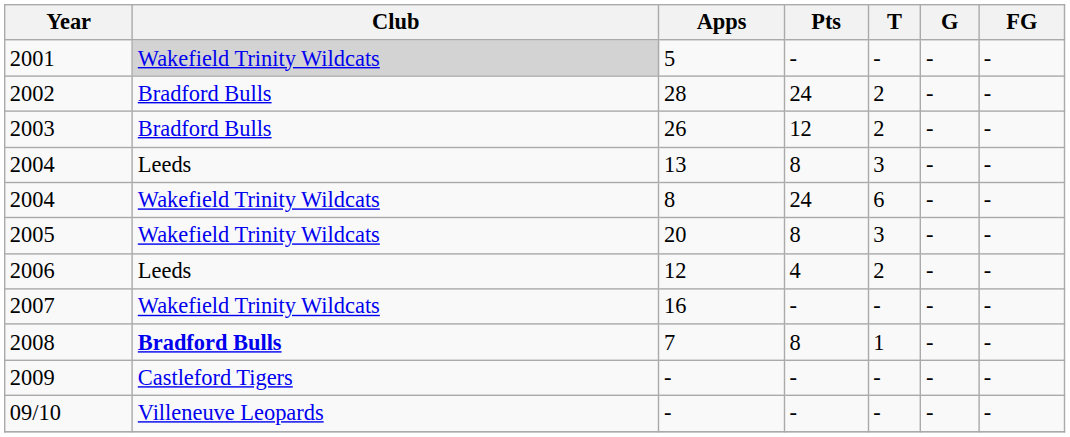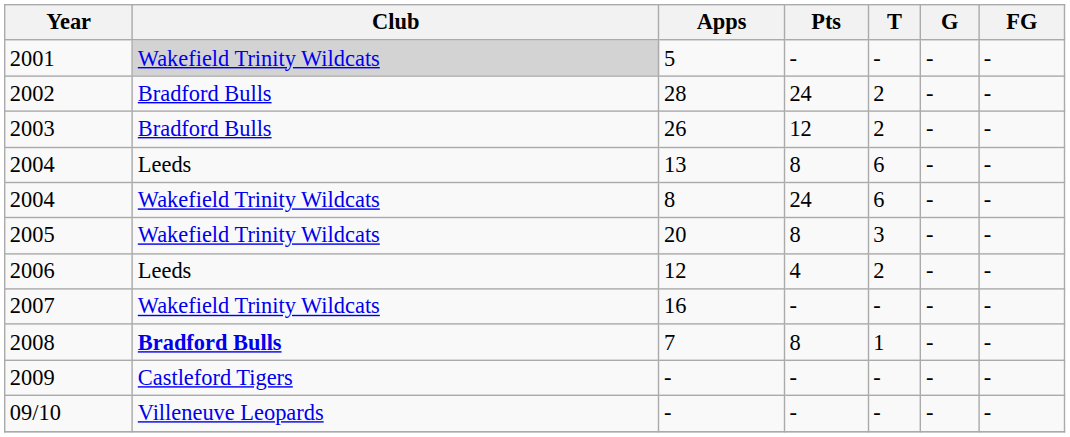 <table class="wikitable" width="60%">
 <tr>
 <th>Year</th>
 <th>Club</th>
 <th>Apps</th>
 <th>Pts</th>
 <th>T</th>
 <th>G</th>
 <th>FG</th>
 </tr>
 <tr>
 <td>2001</td>
 <td style="background: lightgrey;"><a href='#'>Wakefield Trinity Wildcats</a></td>
 <td>5</td>
 <td>-</td>
 <td>-</td>
 <td>-</td>
 <td>-</td>
 </tr>
 <tr>
 <td>2002</td>
 <td><a href='#'>Bradford Bulls</a></td>
 <td>28</td>
 <td>24</td>
 <td>2</td>
 <td>-</td>
 <td>-</td>
 </tr>
 <tr>
 <td>2003</td>
 <td><a href='#'>Bradford Bulls</a></td>
 <td>26</td>
 <td>12</td>
 <td>2</td>
 <td>-</td>
 <td>-</td>
 </tr>
 <tr>
 <td>2004</td>
 <td>Leeds</td>
 <td>13</td>
 <td>8</td>
-<td>3</td>
+<td>6</td>
 <td>-</td>
 <td>-</td>
 </tr>
 <tr>
 <td>2004</td>
 <td><a href='#'>Wakefield Trinity Wildcats</a></td>
 <td>8</td>
 <td>24</td>
 <td>6</td>
 <td>-</td>
 <td>-</td>
 </tr>
 <tr>
 <td>2005</td>
 <td><a href='#'>Wakefield Trinity Wildcats</a></td>
 <td>20</td>
 <td>8</td>
 <td>3</td>
 <td>-</td>
 <td>-</td>
 </tr>
 <tr>
 <td>2006</td>
 <td>Leeds</td>
 <td>12</td>
 <td>4</td>
 <td>2</td>
 <td>-</td>
 <td>-</td>
 </tr>
 <tr>
 <td>2007</td>
 <td><a href='#'>Wakefield Trinity Wildcats</a></td>
 <td>16</td>
 <td>-</td>
 <td>-</td>
 <td>-</td>
 <td>-</td>
 </tr>
 <tr>
 <td>2008</td>
 <td><strong><a href='#'>Bradford Bulls</a></strong></td>
 <td>7</td>
 <td>8</td>
 <td>1</td>
 <td>-</td>
 <td>-</td>
 </tr>
 <tr>
 <td>2009</td>
 <td><a href='#'>Castleford Tigers</a></td>
 <td>-</td>
 <td>-</td>
 <td>-</td>
 <td>-</td>
 <td>-</td>
 </tr>
 <tr>
 <td>09/10</td>
 <td><a href='#'>Villeneuve Leopards</a></td>
 <td>-</td>
 <td>-</td>
 <td>-</td>
 <td>-</td>
 <td>-</td>
 </tr>
 <tr>
 </tr>
 </table>
